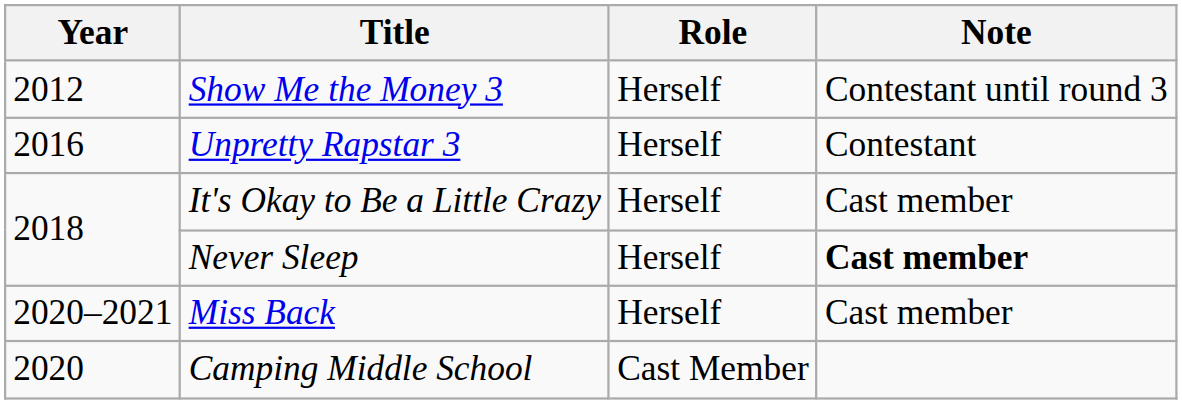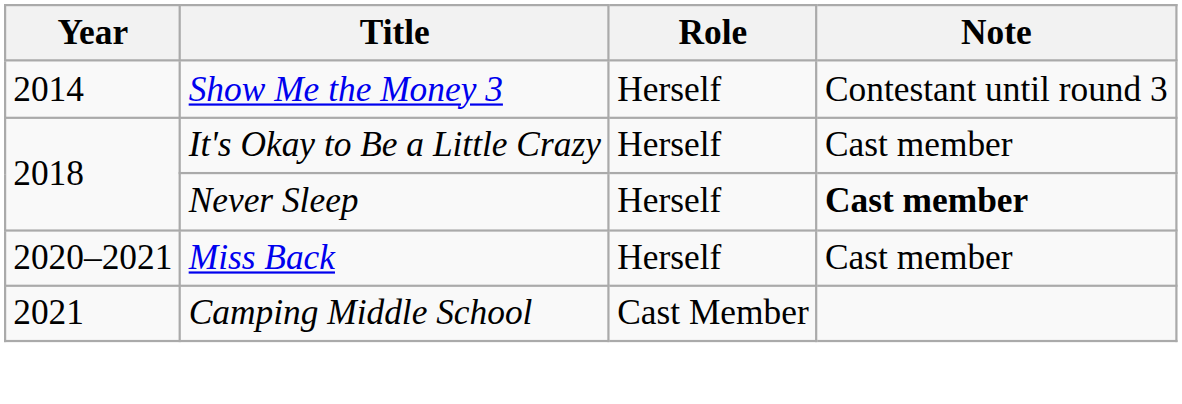 <table class="wikitable">
 <tr>
 <th>Year</th>
 <th>Title</th>
 <th>Role</th>
 <th>Note</th>
 </tr>
 <tr>
-<td>2012</td>
+<td>2014</td>
 <td><em><a href='#'>Show Me the Money 3</a></em></td>
 <td>Herself</td>
 <td>Contestant until round 3</td>
-</tr>
-<tr>
-<td>2016</td>
-<td><em><a href='#'>Unpretty Rapstar 3</a></em></td>
-<td>Herself</td>
-<td>Contestant</td>
 </tr>
 <tr>
 <td rowspan="2">2018</td>
 <td><em>It's Okay to Be a Little Crazy</em></td>
 <td>Herself</td>
 <td>Cast member</td>
 </tr>
 <tr>
 <td><em>Never Sleep</em></td>
 <td>Herself</td>
 <td><strong>Cast member</strong></td>
 </tr>
 <tr>
 <td>2020–2021</td>
 <td><em><a href='#'>Miss Back</a></em></td>
 <td>Herself</td>
 <td>Cast member</td>
 </tr>
 <tr>
-<td>2020</td>
+<td>2021</td>
 <td><em>Camping Middle School</em></td>
 <td>Cast Member</td>
 <td></td>
 </tr>
 </table>
